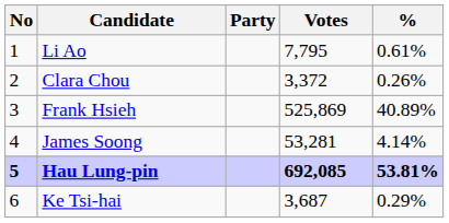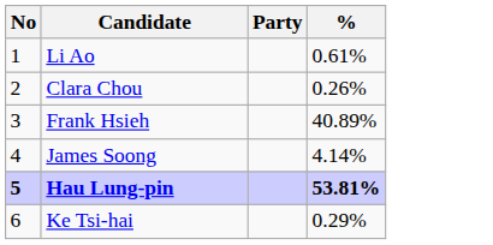 <table class="wikitable">
 <tr>
 <th width="20">No</th>
 <th width="150">Candidate</th>
 <th width="30">Party</th>
-<th width="70">Votes</th>
 <th width="40">%</th>
 </tr>
 <tr>
 <td>1</td>
 <td><a href='#'>Li Ao</a></td>
 <td></td>
-<td>7,795</td>
 <td>0.61%</td>
 </tr>
 <tr>
 <td>2</td>
 <td><a href='#'>Clara Chou</a> </td>
 <td></td>
-<td>3,372</td>
 <td>0.26%</td>
 </tr>
 <tr>
 <td>3</td>
 <td><a href='#'>Frank Hsieh</a></td>
 <td></td>
-<td>525,869</td>
 <td>40.89%</td>
 </tr>
 <tr>
 <td>4</td>
 <td><a href='#'>James Soong</a> </td>
 <td></td>
-<td>53,281</td>
 <td>4.14%</td>
 </tr>
 <tr style="background:#ccccff">
 <td><strong>5</strong></td>
 <td><strong><a href='#'>Hau Lung-pin</a></strong></td>
 <td></td>
-<td><strong>692,085</strong></td>
 <td><strong>53.81%</strong></td>
 </tr>
 <tr>
 <td>6</td>
 <td><a href='#'>Ke Tsi-hai</a></td>
 <td></td>
-<td>3,687</td>
 <td>0.29%</td>
 </tr>
 </table>
